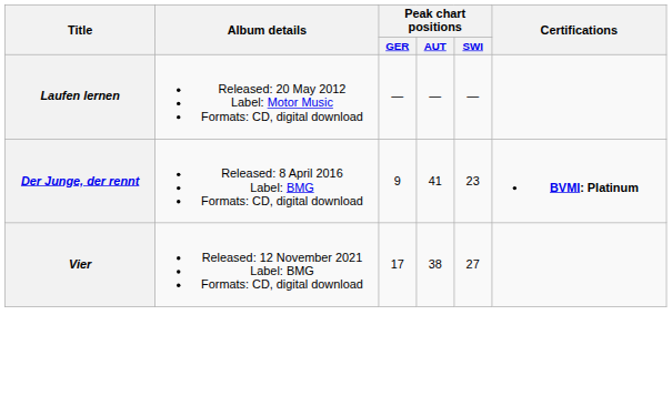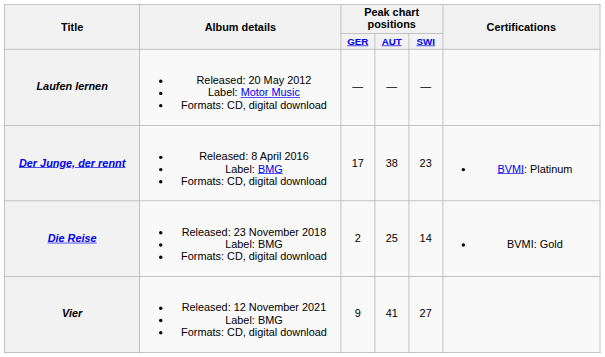 <table class="wikitable plainrowheaders" style="text-align:center;">
 <tr>
 <th scope="col" rowspan="2" style="width:12em;">Title</th>
 <th scope="col" rowspan="2" style="width:18em;">Album details</th>
 <th scope="col" colspan="3">Peak chart positions</th>
 <th scope="col" rowspan="2" style="width:14em;">Certifications</th>
 </tr>
 <tr>
 <th scope="col" style="width:3em;font-size:90%;"><a href='#'>GER</a><br></th>
 <th scope="col" style="width:3em;font-size:90%;"><a href='#'>AUT</a><br></th>
 <th scope="col" style="width:3em;font-size:90%;"><a href='#'>SWI</a><br></th>
 </tr>
 <tr>
 <th scope="row"><em>Laufen lernen</em></th>
 <td><br><ul><li>Released: 20 May 2012</li><li>Label: <a href='#'>Motor Music</a></li><li>Formats: CD, digital download</li></ul></td>
 <td>—</td>
 <td>—</td>
 <td>—</td>
 <td align="left"></td>
 </tr>
 <tr>
 <th scope="row"><em><a href='#'>Der Junge, der rennt</a></em></th>
 <td><br><ul><li>Released: 8 April 2016</li><li>Label: <a href='#'>BMG</a></li><li>Formats: CD, digital download</li></ul></td>
-<td>9</td>
-<td>41</td>
+<td>17</td>
+<td>38</td>
 <td>23</td>
-<td><strong><br><ul><li><a href='#'>BVMI</a>: Platinum</li></ul></strong></td>
+<td><br><ul><li><a href='#'>BVMI</a>: Platinum</li></ul></td>
+</tr>
+<tr>
+<th scope="row"><em><a href='#'>Die Reise</a></em></th>
+<td><br><ul><li>Released: 23 November 2018</li><li>Label: BMG</li><li>Formats: CD, digital download</li></ul></td>
+<td>2</td>
+<td>25</td>
+<td>14</td>
+<td><br><ul><li>BVMI: Gold</li></ul></td>
 </tr>
 <tr>
 <th scope="row"><em>Vier</em></th>
 <td><br><ul><li>Released: 12 November 2021</li><li>Label: BMG</li><li>Formats: CD, digital download</li></ul></td>
-<td>17</td>
-<td>38</td>
+<td>9</td>
+<td>41</td>
 <td>27</td>
 <td></td>
 </tr>
 </table>
